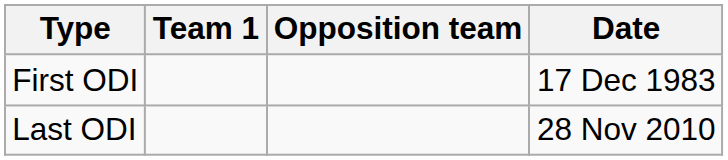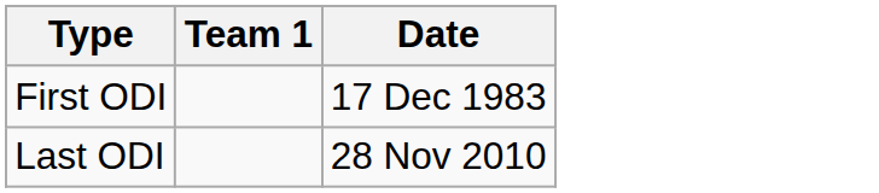 <table class="wikitable">
 <tr>
 <th>Type</th>
 <th>Team 1</th>
-<th>Opposition team</th>
 <th>Date</th>
 </tr>
 <tr>
 <td>First ODI</td>
-<td></td>
 <td></td>
 <td>17 Dec 1983</td>
 </tr>
 <tr>
 <td>Last ODI</td>
 <td></td>
-<td></td>
 <td>28 Nov 2010</td>
 </tr>
 </table>
